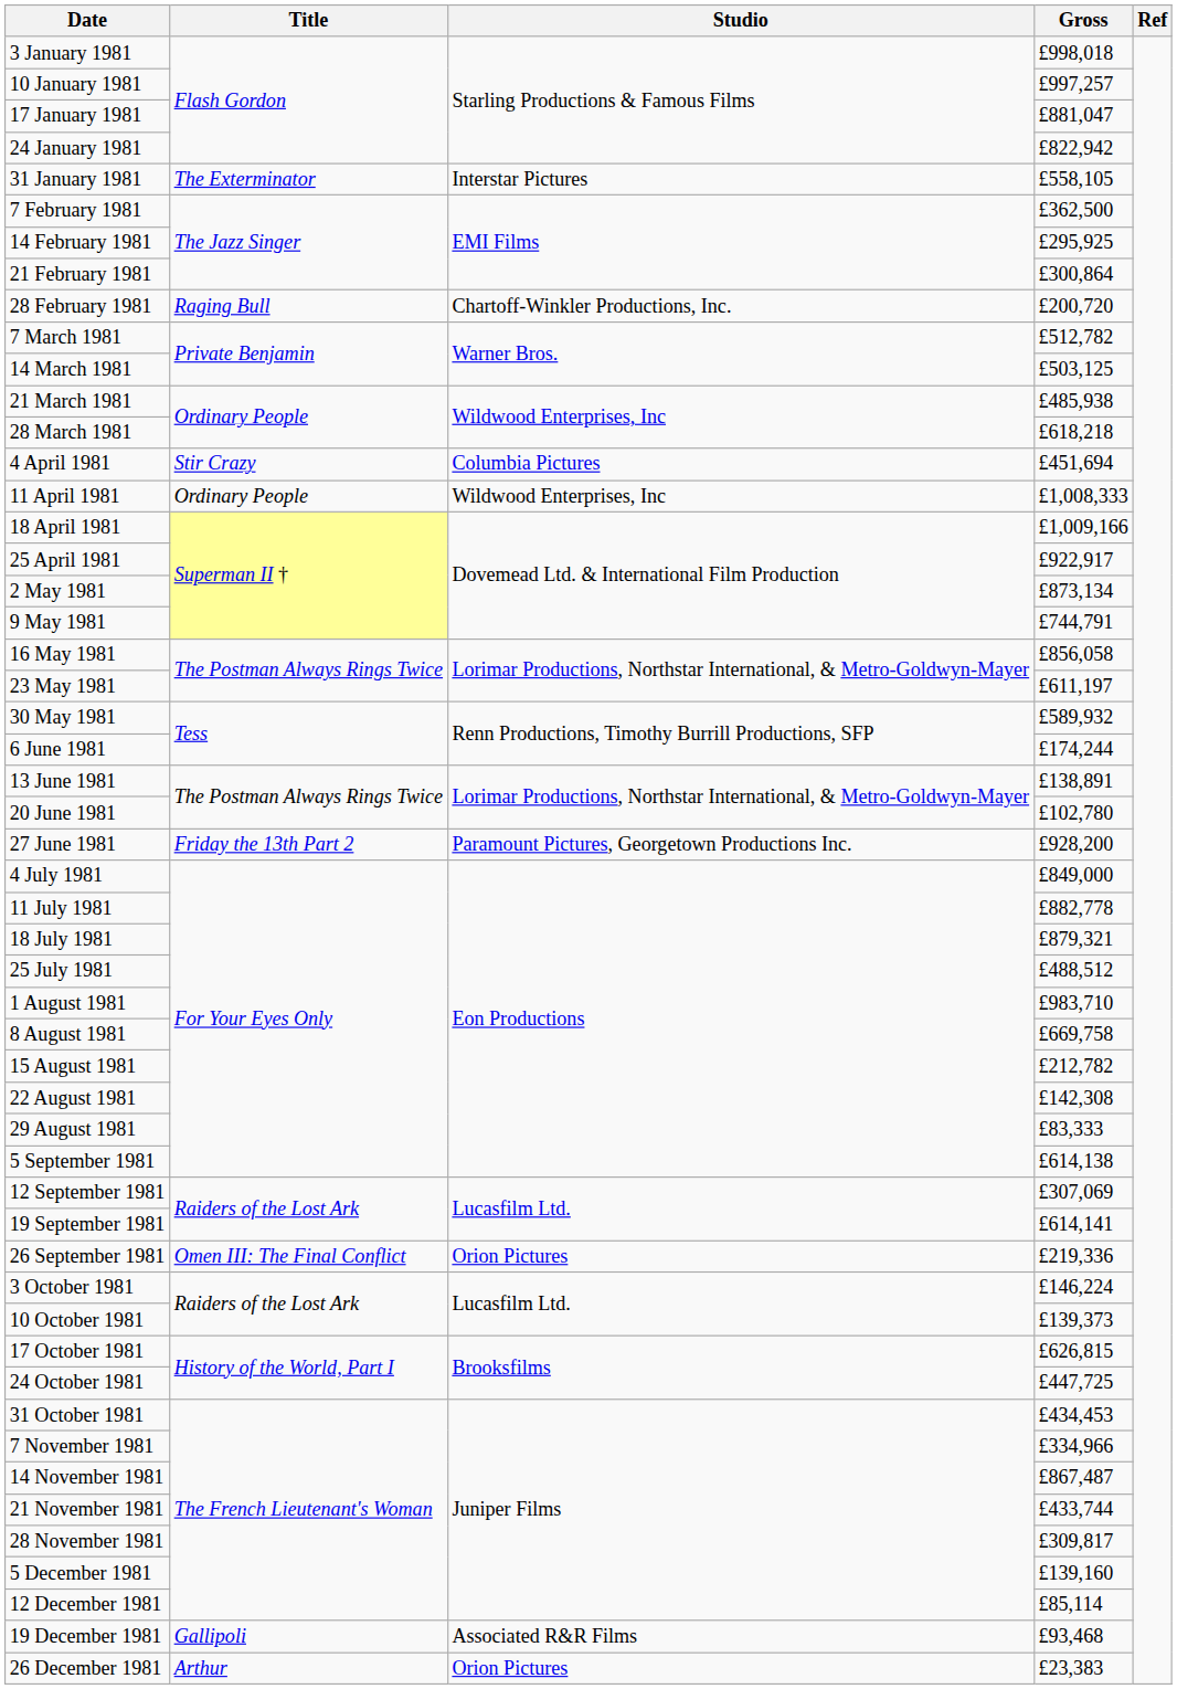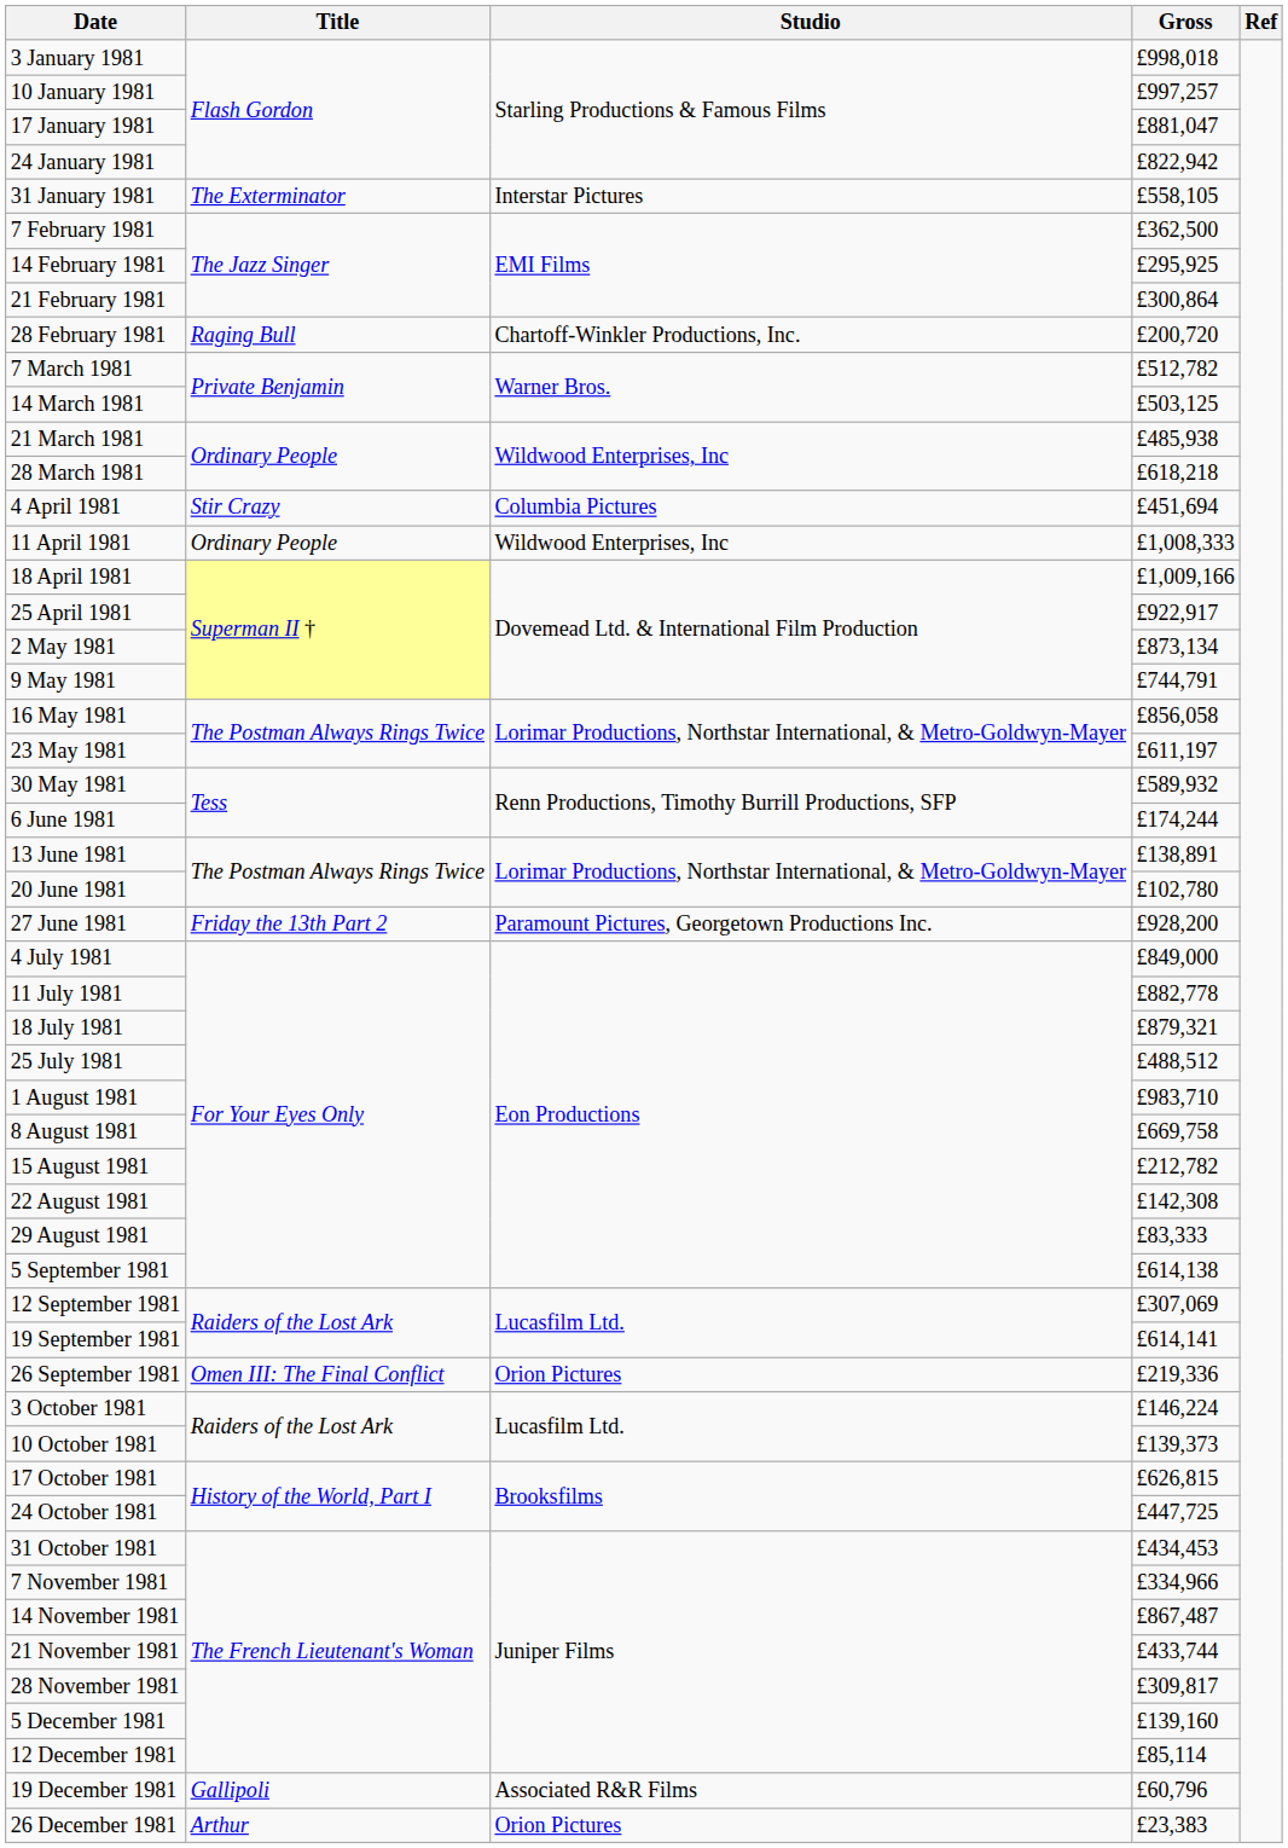 <table class="wikitable sortable">
 <tr>
 <th>Date</th>
 <th>Title</th>
 <th>Studio</th>
 <th>Gross</th>
 <th>Ref</th>
 </tr>
 <tr>
 <td>3 January 1981</td>
 <td rowspan="4"><em><a href='#'>Flash Gordon</a></em></td>
 <td rowspan="4">Starling Productions & Famous Films</td>
 <td>£998,018</td>
 <td rowspan="52" align="center"></td>
 </tr>
 <tr>
 <td>10 January 1981</td>
 <td>£997,257</td>
 </tr>
 <tr>
 <td>17 January 1981</td>
 <td>£881,047</td>
 </tr>
 <tr>
 <td>24 January 1981</td>
 <td>£822,942</td>
 </tr>
 <tr>
 <td>31 January 1981</td>
 <td><em><a href='#'>The Exterminator</a></em></td>
 <td>Interstar Pictures</td>
 <td>£558,105</td>
 </tr>
 <tr>
 <td>7 February 1981</td>
 <td rowspan="3"><em><a href='#'>The Jazz Singer</a></em></td>
 <td rowspan="3"><a href='#'>EMI Films</a></td>
 <td>£362,500</td>
 </tr>
 <tr>
 <td>14 February 1981</td>
 <td>£295,925</td>
 </tr>
 <tr>
 <td>21 February 1981</td>
 <td>£300,864</td>
 </tr>
 <tr>
 <td>28 February 1981</td>
 <td><em><a href='#'>Raging Bull</a></em></td>
 <td>Chartoff-Winkler Productions, Inc.</td>
 <td>£200,720</td>
 </tr>
 <tr>
 <td>7 March 1981</td>
 <td rowspan="2"><em><a href='#'>Private Benjamin</a></em></td>
 <td rowspan="2"><a href='#'>Warner Bros.</a></td>
 <td>£512,782</td>
 </tr>
 <tr>
 <td>14 March 1981</td>
 <td>£503,125</td>
 </tr>
 <tr>
 <td>21 March 1981</td>
 <td rowspan="2"><em><a href='#'>Ordinary People</a></em></td>
 <td rowspan="2"><a href='#'>Wildwood Enterprises, Inc</a></td>
 <td>£485,938</td>
 </tr>
 <tr>
 <td>28 March 1981</td>
 <td>£618,218</td>
 </tr>
 <tr>
 <td>4 April 1981</td>
 <td><em><a href='#'>Stir Crazy</a></em></td>
 <td><a href='#'>Columbia Pictures</a></td>
 <td>£451,694</td>
 </tr>
 <tr>
 <td>11 April 1981</td>
 <td><em>Ordinary People</em></td>
 <td>Wildwood Enterprises, Inc</td>
 <td>£1,008,333</td>
 </tr>
 <tr>
 <td>18 April 1981</td>
 <td rowspan="4" style="background-color:#FFFF99"><em><a href='#'>Superman II</a></em> †</td>
 <td rowspan="4">Dovemead Ltd. & International Film Production</td>
 <td>£1,009,166</td>
 </tr>
 <tr>
 <td>25 April 1981</td>
 <td>£922,917</td>
 </tr>
 <tr>
 <td>2 May 1981</td>
 <td>£873,134</td>
 </tr>
 <tr>
 <td>9 May 1981</td>
 <td>£744,791</td>
 </tr>
 <tr>
 <td>16 May 1981</td>
 <td rowspan="2"><em><a href='#'>The Postman Always Rings Twice</a></em></td>
 <td rowspan="2"><a href='#'>Lorimar Productions</a>, Northstar International, & <a href='#'>Metro-Goldwyn-Mayer</a></td>
 <td>£856,058</td>
 </tr>
 <tr>
 <td>23 May 1981</td>
 <td>£611,197</td>
 </tr>
 <tr>
 <td>30 May 1981</td>
 <td rowspan="2"><em><a href='#'>Tess</a></em></td>
 <td rowspan="2">Renn Productions, Timothy Burrill Productions, SFP</td>
 <td>£589,932</td>
 </tr>
 <tr>
 <td>6 June 1981</td>
 <td>£174,244</td>
 </tr>
 <tr>
 <td>13 June 1981</td>
 <td rowspan="2"><em>The Postman Always Rings Twice</em></td>
 <td rowspan="2"><a href='#'>Lorimar Productions</a>, Northstar International, & <a href='#'>Metro-Goldwyn-Mayer</a></td>
 <td>£138,891</td>
 </tr>
 <tr>
 <td>20 June 1981</td>
 <td>£102,780</td>
 </tr>
 <tr>
 <td>27 June 1981</td>
 <td><em><a href='#'>Friday the 13th Part 2</a></em></td>
 <td><a href='#'>Paramount Pictures</a>, Georgetown Productions Inc.</td>
 <td>£928,200</td>
 </tr>
 <tr>
 <td>4 July 1981</td>
 <td rowspan="10"><em><a href='#'>For Your Eyes Only</a></em></td>
 <td rowspan="10"><a href='#'>Eon Productions</a></td>
 <td>£849,000</td>
 </tr>
 <tr>
 <td>11 July 1981</td>
 <td>£882,778</td>
 </tr>
 <tr>
 <td>18 July 1981</td>
 <td>£879,321</td>
 </tr>
 <tr>
 <td>25 July 1981</td>
 <td>£488,512</td>
 </tr>
 <tr>
 <td>1 August 1981</td>
 <td>£983,710</td>
 </tr>
 <tr>
 <td>8 August 1981</td>
 <td>£669,758</td>
 </tr>
 <tr>
 <td>15 August 1981</td>
 <td>£212,782</td>
 </tr>
 <tr>
 <td>22 August 1981</td>
 <td>£142,308</td>
 </tr>
 <tr>
 <td>29 August 1981</td>
 <td>£83,333</td>
 </tr>
 <tr>
 <td>5 September 1981</td>
 <td>£614,138</td>
 </tr>
 <tr>
 <td>12 September 1981</td>
 <td rowspan="2"><em><a href='#'>Raiders of the Lost Ark</a></em></td>
 <td rowspan="2"><a href='#'>Lucasfilm Ltd.</a></td>
 <td>£307,069</td>
 </tr>
 <tr>
 <td>19 September 1981</td>
 <td>£614,141</td>
 </tr>
 <tr>
 <td>26 September 1981</td>
 <td><em><a href='#'>Omen III: The Final Conflict</a></em></td>
 <td><a href='#'>Orion Pictures</a></td>
 <td>£219,336</td>
 </tr>
 <tr>
 <td>3 October 1981</td>
 <td rowspan="2"><em>Raiders of the Lost Ark</em></td>
 <td rowspan="2">Lucasfilm Ltd.</td>
 <td>£146,224</td>
 </tr>
 <tr>
 <td>10 October 1981</td>
 <td>£139,373</td>
 </tr>
 <tr>
 <td>17 October 1981</td>
 <td rowspan="2"><em><a href='#'>History of the World, Part I</a></em></td>
 <td rowspan="2"><a href='#'>Brooksfilms</a></td>
 <td>£626,815</td>
 </tr>
 <tr>
 <td>24 October 1981</td>
 <td>£447,725</td>
 </tr>
 <tr>
 <td>31 October 1981</td>
 <td rowspan="7"><em><a href='#'>The French Lieutenant's Woman</a></em></td>
 <td rowspan="7">Juniper Films</td>
 <td>£434,453</td>
 </tr>
 <tr>
 <td>7 November 1981</td>
 <td>£334,966</td>
 </tr>
 <tr>
 <td>14 November 1981</td>
 <td>£867,487</td>
 </tr>
 <tr>
 <td>21 November 1981</td>
 <td>£433,744</td>
 </tr>
 <tr>
 <td>28 November 1981</td>
 <td>£309,817</td>
 </tr>
 <tr>
 <td>5 December 1981</td>
 <td>£139,160</td>
 </tr>
 <tr>
 <td>12 December 1981</td>
 <td>£85,114</td>
 </tr>
 <tr>
 <td>19 December 1981</td>
 <td><em><a href='#'>Gallipoli</a></em></td>
 <td>Associated R&R Films</td>
-<td>£93,468</td>
+<td>£60,796</td>
 </tr>
 <tr>
 <td>26 December 1981</td>
 <td><em><a href='#'>Arthur</a></em></td>
 <td><a href='#'>Orion Pictures</a></td>
 <td>£23,383</td>
 </tr>
 </table>
